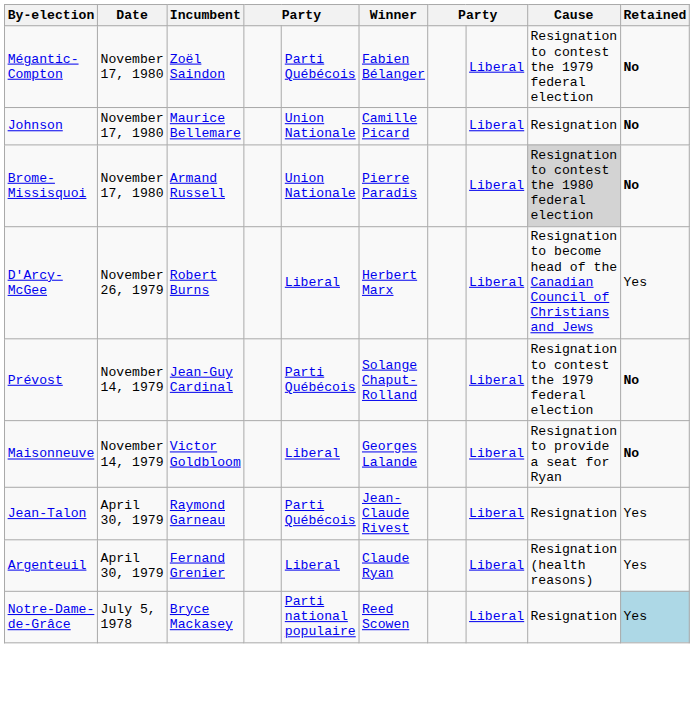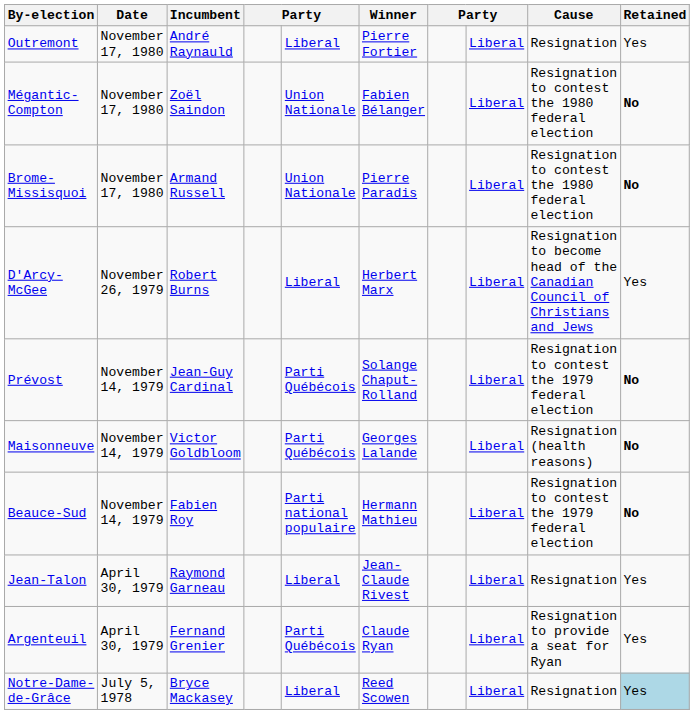 <table class=wikitable style="width:100%">
 <tr>
 <th>By-election</th>
 <th>Date</th>
 <th>Incumbent</th>
 <th colspan=2>Party</th>
 <th>Winner</th>
 <th colspan=2>Party</th>
 <th>Cause</th>
 <th>Retained</th>
 </tr>
 <tr>
+<td><a href='#'>Outremont</a></td>
+<td>November 17, 1980</td>
+<td><a href='#'>André Raynauld</a></td>
+<td>    </td>
+<td><a href='#'>Liberal</a></td>
+<td><a href='#'>Pierre Fortier</a></td>
+<td>    </td>
+<td><a href='#'>Liberal</a></td>
+<td>Resignation</td>
+<td>Yes</td>
+</tr>
+<tr>
 <td><a href='#'>Mégantic-Compton</a></td>
 <td>November 17, 1980</td>
 <td><a href='#'>Zoël Saindon</a></td>
 <td>    </td>
-<td><a href='#'>Parti Québécois</a></td>
+<td><a href='#'>Union Nationale</a></td>
 <td><a href='#'>Fabien Bélanger</a></td>
 <td>    </td>
 <td><a href='#'>Liberal</a></td>
-<td>Resignation to contest the 1979 federal election</td>
-<td><strong>No</strong></td>
-</tr>
-<tr>
-<td><a href='#'>Johnson</a></td>
-<td>November 17, 1980</td>
-<td><a href='#'>Maurice Bellemare</a></td>
-<td>    </td>
-<td><a href='#'>Union Nationale</a></td>
-<td><a href='#'>Camille Picard</a></td>
-<td>    </td>
-<td><a href='#'>Liberal</a></td>
-<td>Resignation</td>
+<td>Resignation to contest the 1980 federal election</td>
 <td><strong>No</strong></td>
 </tr>
 <tr>
 <td><a href='#'>Brome-Missisquoi</a></td>
 <td>November 17, 1980</td>
 <td><a href='#'>Armand Russell</a></td>
 <td>    </td>
 <td><a href='#'>Union Nationale</a></td>
 <td><a href='#'>Pierre Paradis</a></td>
 <td>    </td>
 <td><a href='#'>Liberal</a></td>
-<td style="background: lightgrey;">Resignation to contest the 1980 federal election</td>
+<td>Resignation to contest the 1980 federal election</td>
 <td><strong>No</strong></td>
 </tr>
 <tr>
 <td><a href='#'>D'Arcy-McGee</a></td>
 <td>November 26, 1979</td>
 <td><a href='#'>Robert Burns</a></td>
 <td>    </td>
 <td><a href='#'>Liberal</a></td>
 <td><a href='#'>Herbert Marx</a></td>
 <td>    </td>
 <td><a href='#'>Liberal</a></td>
 <td>Resignation to become head of the <a href='#'>Canadian Council of Christians and Jews</a></td>
 <td>Yes</td>
 </tr>
 <tr>
 <td><a href='#'>Prévost</a></td>
 <td>November 14, 1979</td>
 <td><a href='#'>Jean-Guy Cardinal</a></td>
 <td>    </td>
 <td><a href='#'>Parti Québécois</a></td>
 <td><a href='#'>Solange Chaput-Rolland</a></td>
 <td>    </td>
 <td><a href='#'>Liberal</a></td>
 <td>Resignation to contest the 1979 federal election</td>
 <td><strong>No</strong></td>
 </tr>
 <tr>
 <td><a href='#'>Maisonneuve</a></td>
 <td>November 14, 1979</td>
 <td><a href='#'>Victor Goldbloom</a></td>
 <td>    </td>
-<td><a href='#'>Liberal</a></td>
+<td><a href='#'>Parti Québécois</a></td>
 <td><a href='#'>Georges Lalande</a></td>
 <td>    </td>
 <td><a href='#'>Liberal</a></td>
-<td>Resignation to provide a seat for Ryan</td>
+<td>Resignation (health reasons)</td>
+<td><strong>No</strong></td>
+</tr>
+<tr>
+<td><a href='#'>Beauce-Sud</a></td>
+<td>November 14, 1979</td>
+<td><a href='#'>Fabien Roy</a></td>
+<td></td>
+<td><a href='#'>Parti national populaire</a></td>
+<td><a href='#'>Hermann Mathieu</a></td>
+<td>    </td>
+<td><a href='#'>Liberal</a></td>
+<td>Resignation to contest the 1979 federal election</td>
 <td><strong>No</strong></td>
 </tr>
 <tr>
 <td><a href='#'>Jean-Talon</a></td>
 <td>April 30, 1979</td>
 <td><a href='#'>Raymond Garneau</a></td>
 <td>    </td>
-<td><a href='#'>Parti Québécois</a></td>
+<td><a href='#'>Liberal</a></td>
 <td><a href='#'>Jean-Claude Rivest</a></td>
 <td>    </td>
 <td><a href='#'>Liberal</a></td>
 <td>Resignation</td>
 <td>Yes</td>
 </tr>
 <tr>
 <td><a href='#'>Argenteuil</a></td>
 <td>April 30, 1979</td>
 <td><a href='#'>Fernand Grenier</a></td>
 <td>    </td>
-<td><a href='#'>Liberal</a></td>
+<td><a href='#'>Parti Québécois</a></td>
 <td><a href='#'>Claude Ryan</a></td>
 <td>    </td>
 <td><a href='#'>Liberal</a></td>
-<td>Resignation (health reasons)</td>
+<td>Resignation to provide a seat for Ryan</td>
 <td>Yes</td>
 </tr>
 <tr>
 <td><a href='#'>Notre-Dame-de-Grâce</a></td>
 <td>July 5, 1978</td>
 <td><a href='#'>Bryce Mackasey</a></td>
 <td>    </td>
-<td><a href='#'>Parti national populaire</a></td>
+<td><a href='#'>Liberal</a></td>
 <td><a href='#'>Reed Scowen</a></td>
 <td>    </td>
 <td><a href='#'>Liberal</a></td>
 <td>Resignation</td>
 <td style="background: lightblue;">Yes</td>
 </tr>
 </table>
